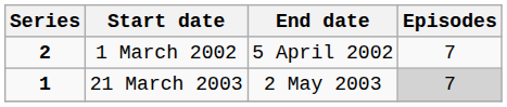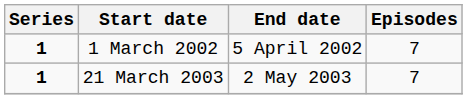 <table class="wikitable" style="text-align:center;">
 <tr>
 <th>Series</th>
 <th>Start date</th>
 <th>End date</th>
 <th>Episodes</th>
 </tr>
 <tr>
-<td><strong>2</strong></td>
+<td><strong>1</strong></td>
 <td>1 March 2002</td>
 <td>5 April 2002</td>
 <td>7</td>
 </tr>
 <tr>
 <td><strong>1</strong></td>
 <td>21 March 2003</td>
 <td>2 May 2003</td>
-<td style="background: lightgrey;">7</td>
+<td>7</td>
 </tr>
 <tr>
 </tr>
 </table>
